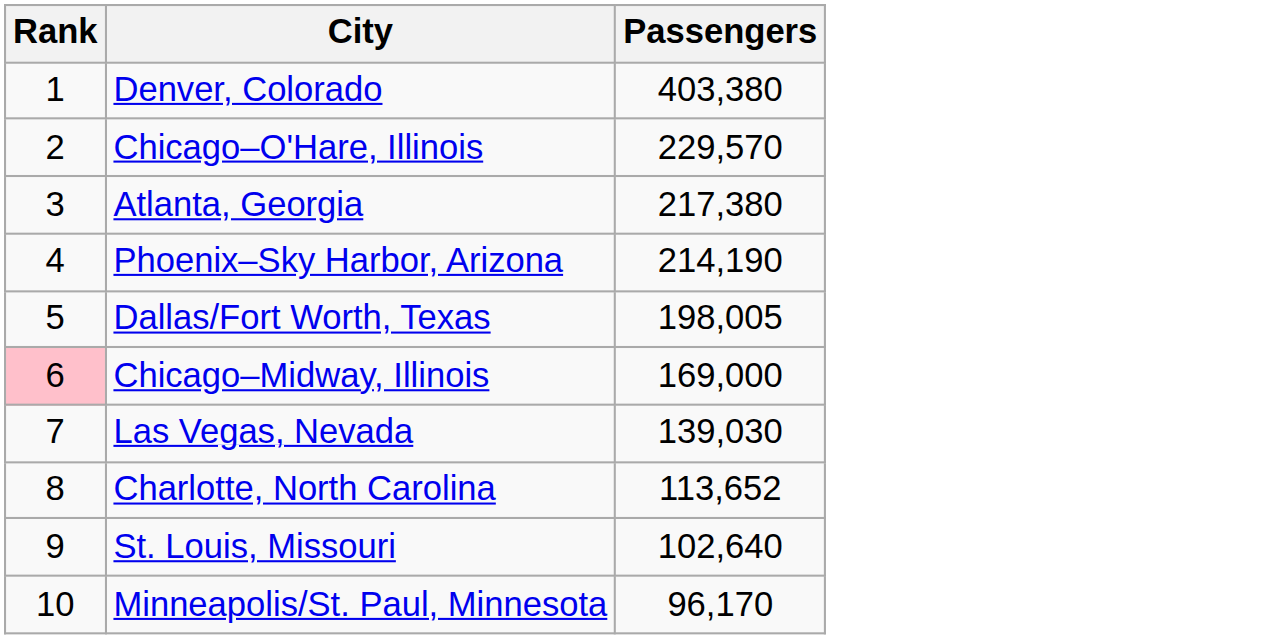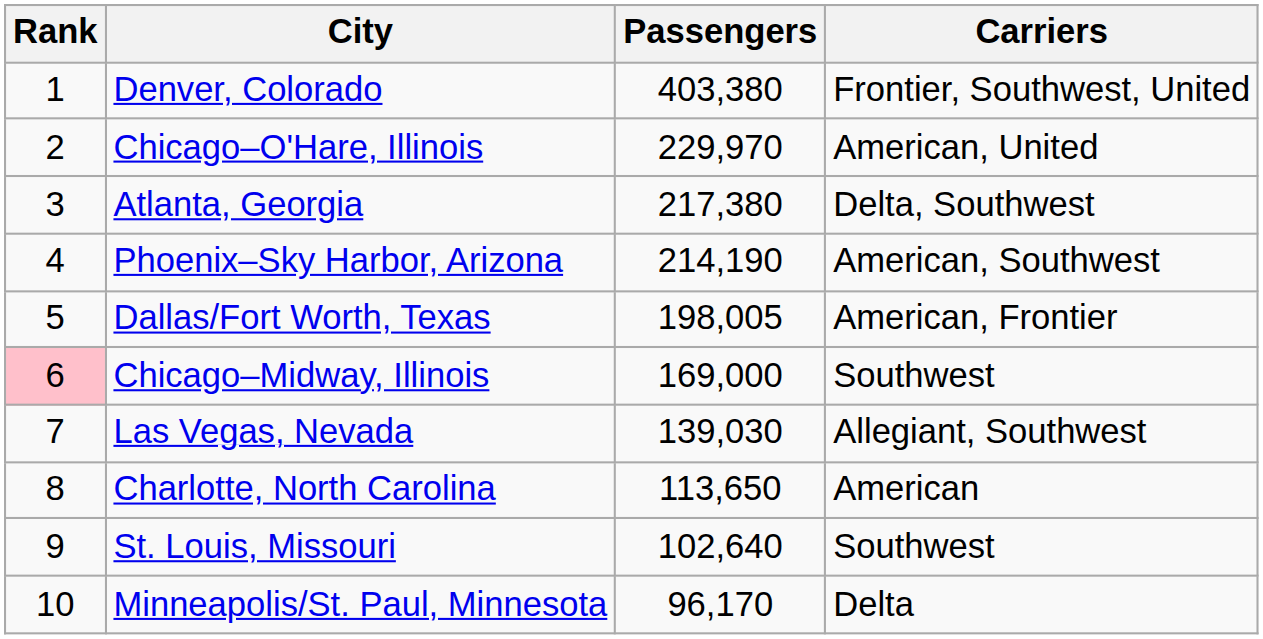 <table class="wikitable sortable" style="font-size: 105%" width= align=>
 <tr>
 <th>Rank</th>
 <th>City</th>
 <th>Passengers</th>
+<th>Carriers</th>
 </tr>
 <tr>
 <td align=center>1</td>
 <td> <a href='#'>Denver, Colorado</a></td>
 <td align=center>403,380</td>
+<td>Frontier, Southwest, United</td>
 </tr>
 <tr>
 <td align=center>2</td>
 <td> <a href='#'>Chicago–O'Hare, Illinois</a></td>
-<td align=center>229,570</td>
+<td align=center>229,970</td>
+<td>American, United</td>
 </tr>
 <tr>
 <td align=center>3</td>
 <td> <a href='#'>Atlanta, Georgia</a></td>
 <td align=center>217,380</td>
+<td>Delta, Southwest</td>
 </tr>
 <tr>
 <td align=center>4</td>
 <td> <a href='#'>Phoenix–Sky Harbor, Arizona</a></td>
 <td align=center>214,190</td>
+<td>American, Southwest</td>
 </tr>
 <tr>
 <td align=center>5</td>
 <td> <a href='#'>Dallas/Fort Worth, Texas</a></td>
 <td align=center>198,005</td>
+<td>American, Frontier</td>
 </tr>
 <tr>
 <td align=center style="background: pink;">6</td>
 <td> <a href='#'>Chicago–Midway, Illinois</a></td>
 <td align=center>169,000</td>
+<td>Southwest</td>
 </tr>
 <tr>
 <td align=center>7</td>
 <td> <a href='#'>Las Vegas, Nevada</a></td>
 <td align=center>139,030</td>
+<td>Allegiant, Southwest</td>
 </tr>
 <tr>
 <td align=center>8</td>
 <td> <a href='#'>Charlotte, North Carolina</a></td>
-<td align=center>113,652</td>
+<td align=center>113,650</td>
+<td>American</td>
 </tr>
 <tr>
 <td align=center>9</td>
 <td> <a href='#'>St. Louis, Missouri</a></td>
 <td align=center>102,640</td>
+<td>Southwest</td>
 </tr>
 <tr>
 <td align=center>10</td>
 <td> <a href='#'>Minneapolis/St. Paul, Minnesota</a></td>
 <td align=center>96,170</td>
+<td>Delta</td>
 </tr>
 </table>
